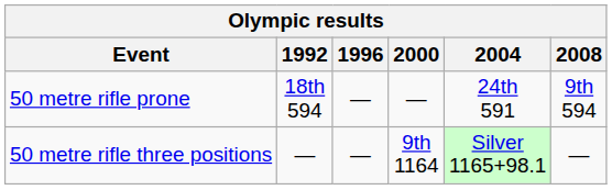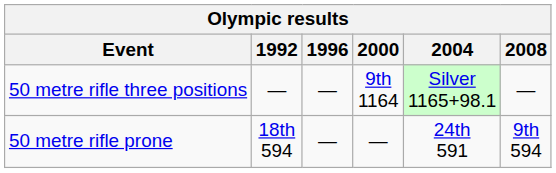 <table class="wikitable" style="text-align: center;">
 <tr>
 <th colspan="6">Olympic results</th>
 </tr>
 <tr>
 <th>Event</th>
 <th>1992</th>
 <th>1996</th>
 <th>2000</th>
 <th>2004</th>
 <th>2008</th>
 </tr>
 <tr>
+<td align="left"><a href='#'>50 metre rifle three positions</a></td>
+<td>—</td>
+<td>—</td>
+<td><a href='#'>9th</a><br>1164</td>
+<td style="background-color: #ccffcc;"> <a href='#'>Silver</a><br>1165+98.1</td>
+<td>—</td>
+</tr>
+<tr>
 <td align="left"><a href='#'>50 metre rifle prone</a></td>
 <td><a href='#'>18th</a><br>594</td>
 <td>—</td>
 <td>—</td>
 <td><a href='#'>24th</a><br>591</td>
 <td><a href='#'>9th</a><br>594</td>
 </tr>
-<tr>
-<td align="left"><a href='#'>50 metre rifle three positions</a></td>
-<td>—</td>
-<td>—</td>
-<td><a href='#'>9th</a><br>1164</td>
-<td style="background-color: #ccffcc;"> <a href='#'>Silver</a><br>1165+98.1</td>
-<td>—</td>
-</tr>
 </table>
